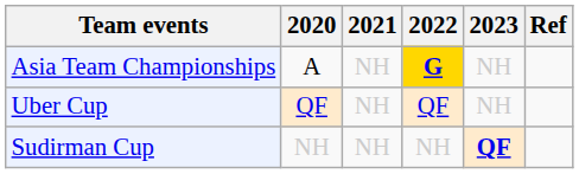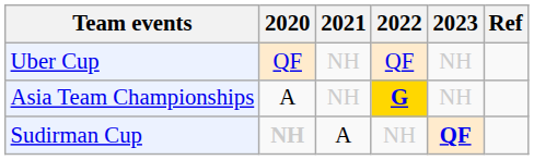 <table style='font-size: 90%; text-align:center;' class='wikitable'>
 <tr>
 <th>Team events</th>
 <th>2020</th>
 <th>2021</th>
 <th>2022</th>
 <th>2023</th>
 <th>Ref</th>
 </tr>
 <tr>
+<td bgcolor="#ECF2FF"; align="left"><a href='#'>Uber Cup</a></td>
+<td bgcolor=FFEBCD><a href='#'>QF</a></td>
+<td style=color:#ccc>NH</td>
+<td bgcolor=FFEBCD><a href='#'>QF</a></td>
+<td style=color:#ccc>NH</td>
+<td></td>
+</tr>
+<tr>
 <td bgcolor="#ECF2FF"; align="left"><a href='#'>Asia Team Championships</a></td>
 <td>A</td>
 <td style=color:#ccc>NH</td>
 <td bgcolor=gold><a href='#'><strong>G</strong></a></td>
 <td style=color:#ccc>NH</td>
 <td></td>
 </tr>
 <tr>
-<td bgcolor="#ECF2FF"; align="left"><a href='#'>Uber Cup</a></td>
-<td bgcolor=FFEBCD><a href='#'>QF</a></td>
-<td style=color:#ccc>NH</td>
-<td bgcolor=FFEBCD><a href='#'>QF</a></td>
-<td style=color:#ccc>NH</td>
-<td></td>
-</tr>
-<tr>
 <td bgcolor="#ECF2FF"; align="left"><a href='#'>Sudirman Cup</a></td>
-<td style=color:#ccc>NH</td>
-<td style=color:#ccc>NH</td>
+<td style=color:#ccc><strong>NH</strong></td>
+<td>A</td>
 <td style=color:#ccc>NH</td>
 <td bgcolor=FFEBCD><strong><a href='#'>QF</a></strong></td>
 <td></td>
 </tr>
 </table>
